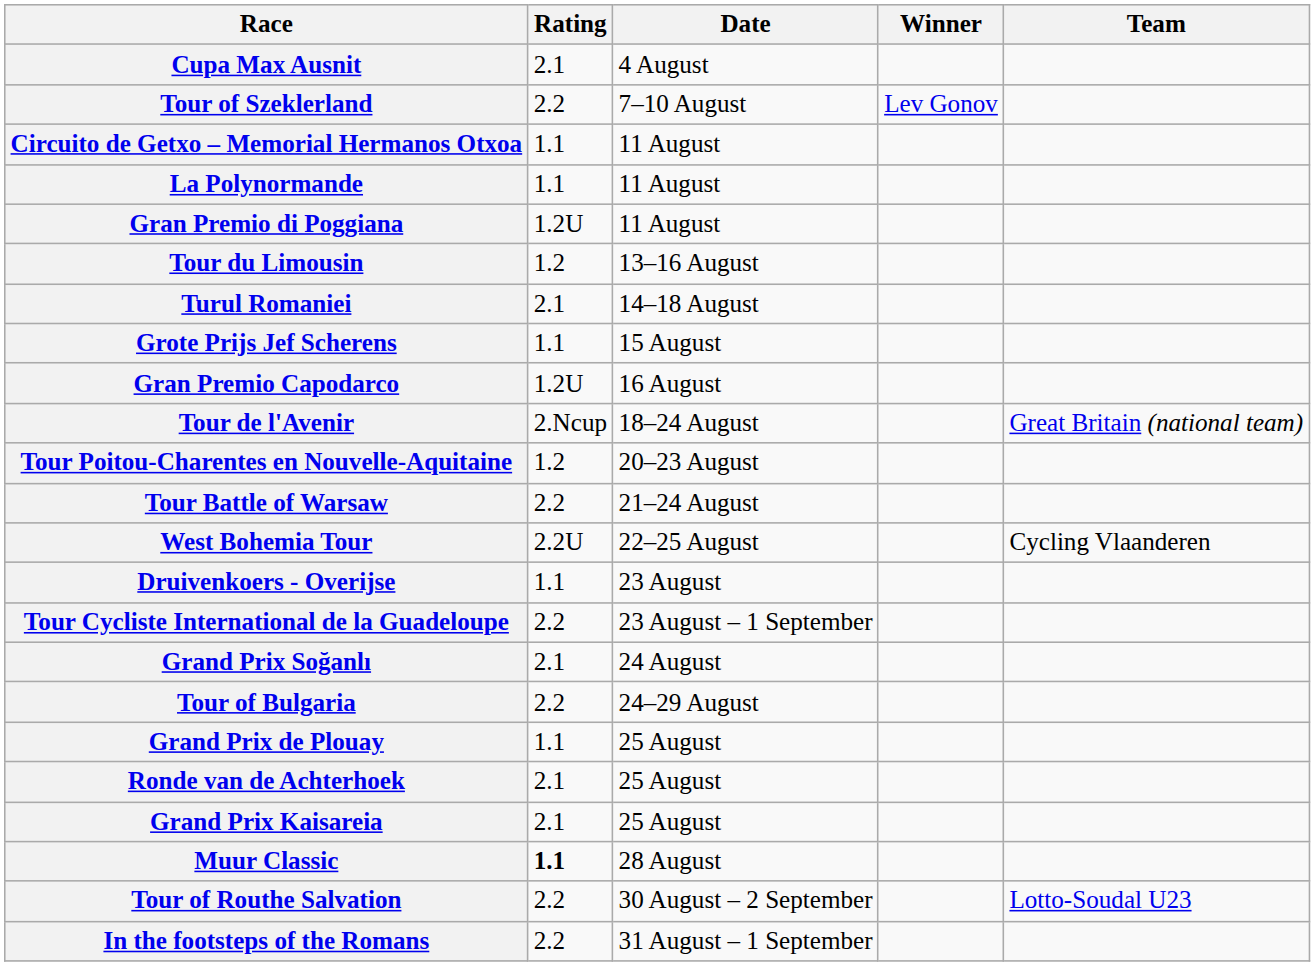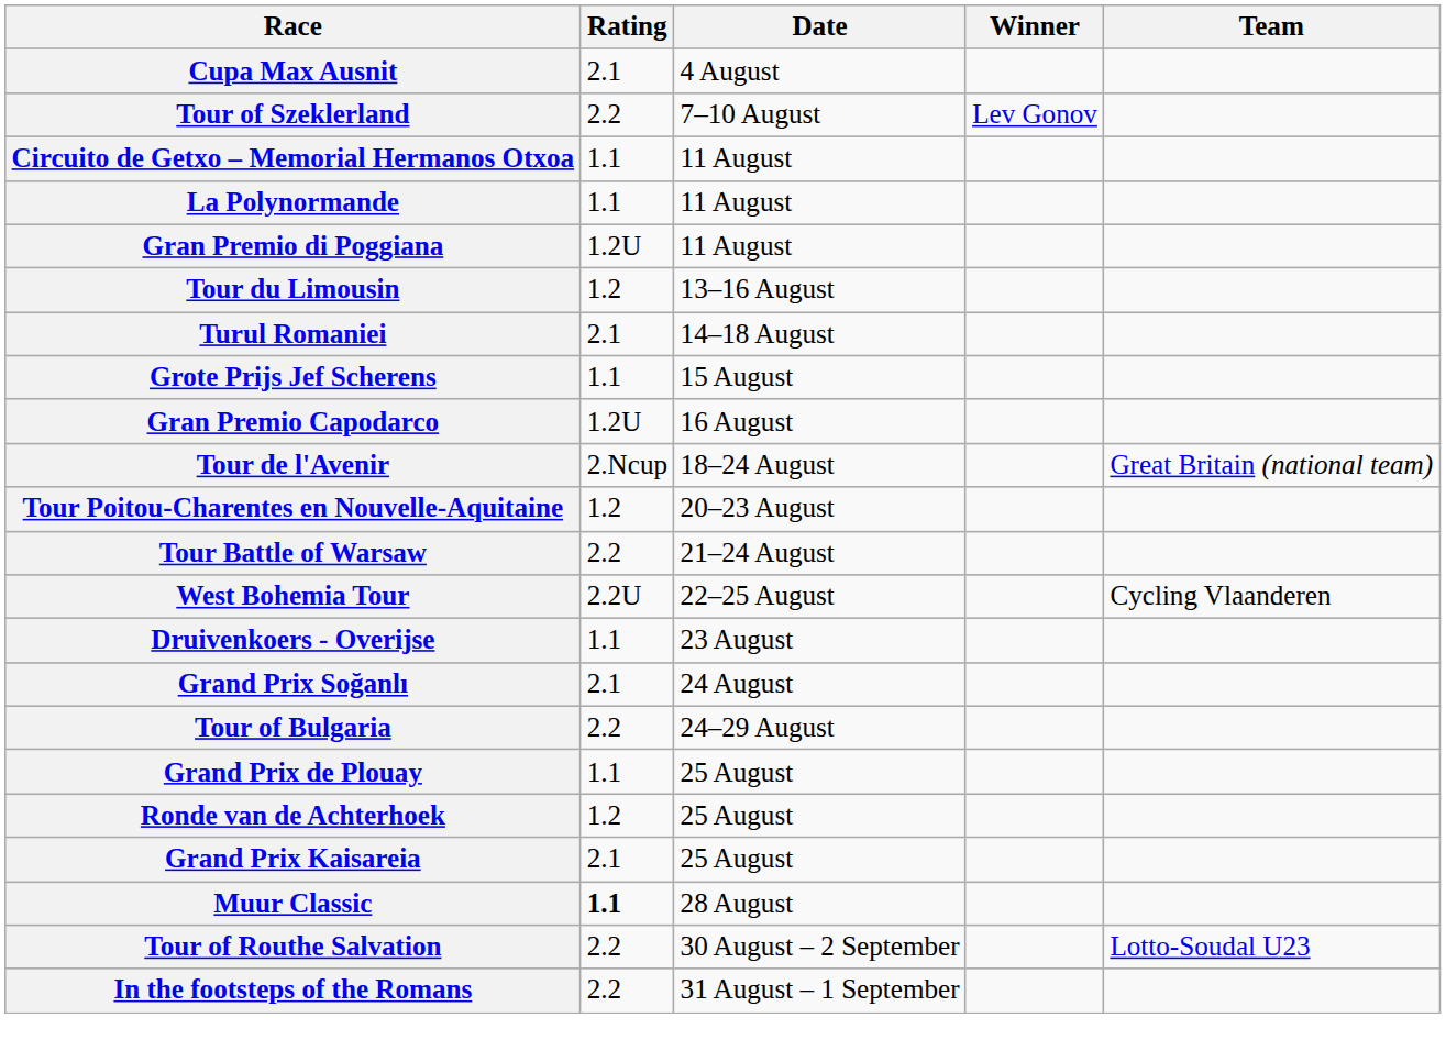 <table class="wikitable plainrowheaders">
 <tr>
 <th scope="col">Race</th>
 <th scope="col">Rating</th>
 <th scope="col">Date</th>
 <th scope="col">Winner</th>
 <th scope="col">Team</th>
 </tr>
 <tr>
 <th scope="row"> <a href='#'>Cupa Max Ausnit</a></th>
 <td>2.1</td>
 <td>4 August</td>
 <td></td>
 <td></td>
 </tr>
 <tr>
 <th scope="row"> <a href='#'>Tour of Szeklerland</a></th>
 <td>2.2</td>
 <td>7–10 August</td>
 <td> <a href='#'>Lev Gonov</a></td>
 <td></td>
 </tr>
 <tr>
 <th scope="row"> <a href='#'>Circuito de Getxo – Memorial Hermanos Otxoa</a></th>
 <td>1.1</td>
 <td>11 August</td>
 <td></td>
 <td></td>
 </tr>
 <tr>
 <th scope="row"> <a href='#'>La Polynormande</a></th>
 <td>1.1</td>
 <td>11 August</td>
 <td></td>
 <td></td>
 </tr>
 <tr>
 <th scope="row"> <a href='#'>Gran Premio di Poggiana</a></th>
 <td>1.2U</td>
 <td>11 August</td>
 <td></td>
 <td></td>
 </tr>
 <tr>
 <th scope="row"> <a href='#'>Tour du Limousin</a></th>
 <td>1.2</td>
 <td>13–16 August</td>
 <td></td>
 <td></td>
 </tr>
 <tr>
 <th scope="row"> <a href='#'>Turul Romaniei</a></th>
 <td>2.1</td>
 <td>14–18 August</td>
 <td></td>
 <td></td>
 </tr>
 <tr>
 <th scope="row"> <a href='#'>Grote Prijs Jef Scherens</a></th>
 <td>1.1</td>
 <td>15 August</td>
 <td></td>
 <td></td>
 </tr>
 <tr>
 <th scope="row"> <a href='#'>Gran Premio Capodarco</a></th>
 <td>1.2U</td>
 <td>16 August</td>
 <td></td>
 <td></td>
 </tr>
 <tr>
 <th scope="row"> <a href='#'>Tour de l'Avenir</a></th>
 <td>2.Ncup</td>
 <td>18–24 August</td>
 <td></td>
 <td><a href='#'>Great Britain</a> <em>(national team)</em></td>
 </tr>
 <tr>
 <th scope="row"> <a href='#'>Tour Poitou-Charentes en Nouvelle-Aquitaine</a></th>
 <td>1.2</td>
 <td>20–23 August</td>
 <td></td>
 <td></td>
 </tr>
 <tr>
 <th scope="row"> <a href='#'>Tour Battle of Warsaw</a></th>
 <td>2.2</td>
 <td>21–24 August</td>
 <td></td>
 <td></td>
 </tr>
 <tr>
 <th scope="row"> <a href='#'>West Bohemia Tour</a></th>
 <td>2.2U</td>
 <td>22–25 August</td>
 <td></td>
 <td>Cycling Vlaanderen</td>
 </tr>
 <tr>
 <th scope="row"> <a href='#'>Druivenkoers - Overijse</a></th>
 <td>1.1</td>
 <td>23 August</td>
 <td></td>
 <td></td>
 </tr>
 <tr>
-<th scope="row"> <a href='#'>Tour Cycliste International de la Guadeloupe</a></th>
-<td>2.2</td>
-<td>23 August – 1 September</td>
-<td></td>
-<td></td>
-</tr>
-<tr>
 <th scope="row"> <a href='#'>Grand Prix Soğanlı</a></th>
 <td>2.1</td>
 <td>24 August</td>
 <td></td>
 <td></td>
 </tr>
 <tr>
 <th scope="row"> <a href='#'>Tour of Bulgaria</a></th>
 <td>2.2</td>
 <td>24–29 August</td>
 <td></td>
 <td></td>
 </tr>
 <tr>
 <th scope="row"> <a href='#'>Grand Prix de Plouay</a></th>
 <td>1.1</td>
 <td>25 August</td>
 <td></td>
 <td></td>
 </tr>
 <tr>
 <th scope="row"> <a href='#'>Ronde van de Achterhoek</a></th>
-<td>2.1</td>
+<td>1.2</td>
 <td>25 August</td>
 <td></td>
 <td></td>
 </tr>
 <tr>
 <th scope="row"> <a href='#'>Grand Prix Kaisareia</a></th>
 <td>2.1</td>
 <td>25 August</td>
 <td></td>
 <td></td>
 </tr>
 <tr>
 <th scope="row"> <a href='#'>Muur Classic</a></th>
 <td><strong>1.1</strong></td>
 <td>28 August</td>
 <td></td>
 <td></td>
 </tr>
 <tr>
 <th scope="row"> <a href='#'>Tour of Routhe Salvation</a></th>
 <td>2.2</td>
 <td>30 August – 2 September</td>
 <td></td>
 <td><a href='#'>Lotto-Soudal U23</a></td>
 </tr>
 <tr>
 <th scope="row"> <a href='#'>In the footsteps of the Romans</a></th>
 <td>2.2</td>
 <td>31 August – 1 September</td>
 <td></td>
 <td></td>
 </tr>
 </table>
